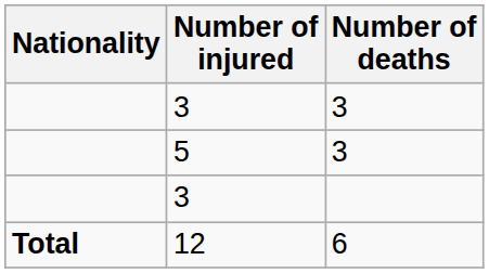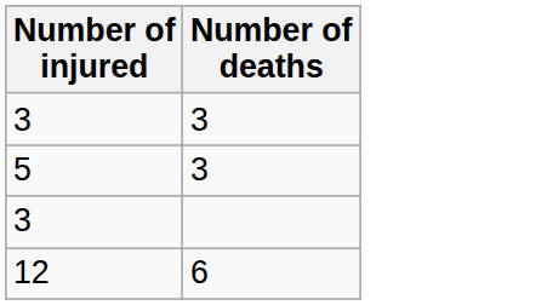 <table class="wikitable sortable">
 <tr>
-<th>Nationality</th>
 <th>Number of<br>injured</th>
 <th>Number of<br>deaths</th>
 </tr>
 <tr valign=top>
-<td></td>
 <td>3</td>
 <td>3</td>
 </tr>
 <tr valign=top>
-<td></td>
 <td>5</td>
 <td>3</td>
 </tr>
 <tr valign=top>
-<td></td>
 <td>3</td>
 <td></td>
 </tr>
 <tr valign="top">
-<td><strong>Total</strong></td>
 <td>12</td>
 <td>6</td>
 </tr>
 </table>
